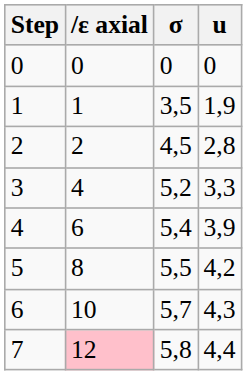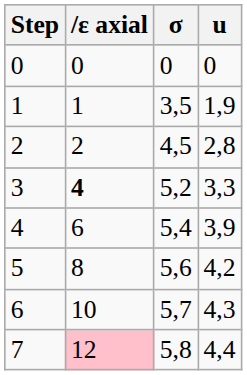 <table class="wikitable">
 <tr>
 <th>Step</th>
 <th>/ε axial</th>
 <th>σ</th>
 <th> u</th>
 </tr>
 <tr>
 <td>0</td>
 <td>0</td>
 <td>0</td>
 <td>0</td>
 </tr>
 <tr>
 <td>1</td>
 <td>1</td>
 <td>3,5</td>
 <td>1,9</td>
 </tr>
 <tr>
 <td>2</td>
 <td>2</td>
 <td>4,5</td>
 <td>2,8</td>
 </tr>
 <tr>
 <td>3</td>
-<td>4</td>
+<td><strong>4</strong></td>
 <td>5,2</td>
 <td>3,3</td>
 </tr>
 <tr>
 <td>4</td>
 <td>6</td>
 <td>5,4</td>
 <td>3,9</td>
 </tr>
 <tr>
 <td>5</td>
 <td>8</td>
-<td>5,5</td>
+<td>5,6</td>
 <td>4,2</td>
 </tr>
 <tr>
 <td>6</td>
 <td>10</td>
 <td>5,7</td>
 <td>4,3</td>
 </tr>
 <tr>
 <td>7</td>
 <td style="background: pink;">12</td>
 <td>5,8</td>
 <td>4,4</td>
 </tr>
 </table>
